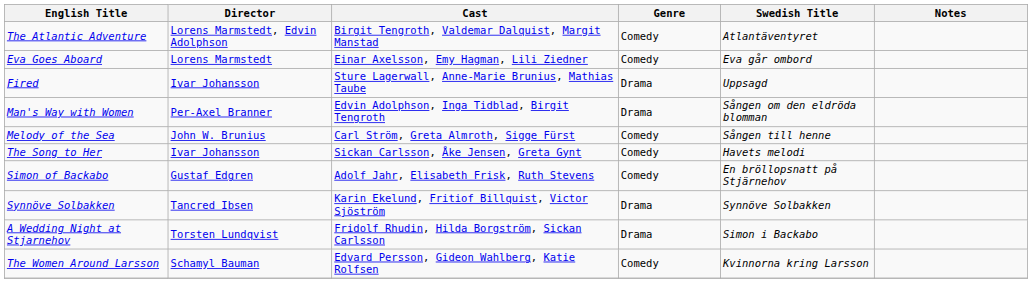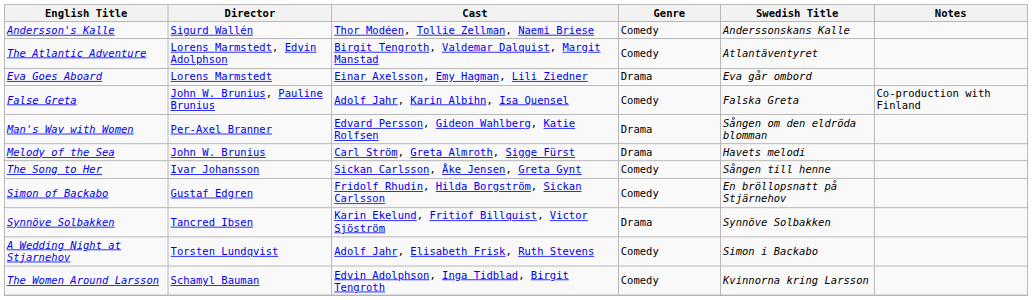 <table class="wikitable" style="width:100%;">
 <tr>
 <th style="width:16%;">English Title</th>
 <th style="width:16%;">Director</th>
 <th style="width:28%;">Cast</th>
 <th style="width:10%;">Genre</th>
 <th style="width:15%;">Swedish Title</th>
 <th style="width:15%;">Notes</th>
+</tr>
+<tr>
+<td><em><a href='#'>Andersson's Kalle</a></em></td>
+<td><a href='#'>Sigurd Wallén</a></td>
+<td><a href='#'>Thor Modéen</a>, <a href='#'>Tollie Zellman</a>, <a href='#'>Naemi Briese</a></td>
+<td>Comedy</td>
+<td><em>Anderssonskans Kalle</em></td>
+<td></td>
 </tr>
 <tr>
 <td><em><a href='#'>The Atlantic Adventure</a></em></td>
 <td><a href='#'>Lorens Marmstedt</a>, <a href='#'>Edvin Adolphson</a></td>
 <td><a href='#'>Birgit Tengroth</a>, <a href='#'>Valdemar Dalquist</a>, <a href='#'>Margit Manstad</a></td>
 <td>Comedy</td>
 <td><em>Atlantäventyret</em></td>
 <td></td>
 </tr>
 <tr>
 <td><em><a href='#'>Eva Goes Aboard</a></em></td>
 <td><a href='#'>Lorens Marmstedt</a></td>
 <td><a href='#'>Einar Axelsson</a>, <a href='#'>Emy Hagman</a>, <a href='#'>Lili Ziedner</a></td>
-<td>Comedy</td>
+<td>Drama</td>
 <td><em>Eva går ombord</em></td>
 <td></td>
 </tr>
 <tr>
-<td><em><a href='#'>Fired</a></em></td>
-<td><a href='#'>Ivar Johansson</a></td>
-<td><a href='#'>Sture Lagerwall</a>, <a href='#'>Anne-Marie Brunius</a>, <a href='#'>Mathias Taube</a></td>
-<td>Drama</td>
-<td><em>Uppsagd</em></td>
-<td></td>
+<td><em><a href='#'>False Greta</a></em></td>
+<td><a href='#'>John W. Brunius</a>, <a href='#'>Pauline Brunius</a></td>
+<td><a href='#'>Adolf Jahr</a>, <a href='#'>Karin Albihn</a>, <a href='#'>Isa Quensel</a></td>
+<td>Comedy</td>
+<td><em> Falska Greta</em></td>
+<td>Co-production with Finland</td>
 </tr>
 <tr>
 <td><em><a href='#'>Man's Way with Women</a></em></td>
 <td><a href='#'>Per-Axel Branner</a></td>
-<td><a href='#'>Edvin Adolphson</a>, <a href='#'>Inga Tidblad</a>, <a href='#'>Birgit Tengroth</a></td>
+<td><a href='#'>Edvard Persson</a>, <a href='#'>Gideon Wahlberg</a>, <a href='#'>Katie Rolfsen</a></td>
 <td>Drama</td>
 <td><em>Sången om den eldröda blomman</em></td>
 <td></td>
 </tr>
 <tr>
 <td><em><a href='#'>Melody of the Sea</a></em></td>
 <td><a href='#'>John W. Brunius</a></td>
 <td><a href='#'>Carl Ström</a>, <a href='#'>Greta Almroth</a>, <a href='#'>Sigge Fürst</a></td>
-<td>Comedy</td>
-<td><em>Sången till henne</em></td>
+<td>Drama</td>
+<td><em>Havets melodi</em></td>
 <td></td>
 </tr>
 <tr>
 <td><em><a href='#'>The Song to Her</a></em></td>
 <td><a href='#'>Ivar Johansson</a></td>
 <td><a href='#'>Sickan Carlsson</a>, <a href='#'>Åke Jensen</a>, <a href='#'>Greta Gynt</a></td>
 <td>Comedy</td>
-<td><em>Havets melodi</em></td>
+<td><em>Sången till henne</em></td>
 <td></td>
 </tr>
 <tr>
 <td><em><a href='#'>Simon of Backabo</a></em></td>
 <td><a href='#'>Gustaf Edgren</a></td>
-<td><a href='#'>Adolf Jahr</a>, <a href='#'>Elisabeth Frisk</a>, <a href='#'>Ruth Stevens</a></td>
+<td><a href='#'>Fridolf Rhudin</a>, <a href='#'>Hilda Borgström</a>, <a href='#'>Sickan Carlsson</a></td>
 <td>Comedy</td>
 <td><em>En bröllopsnatt på Stjärnehov</em></td>
 <td></td>
 </tr>
 <tr>
 <td><em><a href='#'>Synnöve Solbakken</a></em></td>
 <td><a href='#'>Tancred Ibsen</a></td>
 <td><a href='#'>Karin Ekelund</a>, <a href='#'>Fritiof Billquist</a>, <a href='#'>Victor Sjöström</a></td>
 <td>Drama</td>
 <td><em>Synnöve Solbakken</em></td>
 <td></td>
 </tr>
 <tr>
 <td><em><a href='#'>A Wedding Night at Stjarnehov</a></em></td>
 <td><a href='#'>Torsten Lundqvist</a></td>
-<td><a href='#'>Fridolf Rhudin</a>, <a href='#'>Hilda Borgström</a>, <a href='#'>Sickan Carlsson</a></td>
-<td>Drama</td>
+<td><a href='#'>Adolf Jahr</a>, <a href='#'>Elisabeth Frisk</a>, <a href='#'>Ruth Stevens</a></td>
+<td>Comedy</td>
 <td><em>Simon i Backabo</em></td>
 <td></td>
 </tr>
 <tr>
 <td><em><a href='#'>The Women Around Larsson</a></em></td>
 <td><a href='#'>Schamyl Bauman</a></td>
-<td><a href='#'>Edvard Persson</a>, <a href='#'>Gideon Wahlberg</a>, <a href='#'>Katie Rolfsen</a></td>
+<td><a href='#'>Edvin Adolphson</a>, <a href='#'>Inga Tidblad</a>, <a href='#'>Birgit Tengroth</a></td>
 <td>Comedy</td>
 <td><em>Kvinnorna kring Larsson</em></td>
 <td></td>
 </tr>
 <tr>
 </tr>
 </table>
